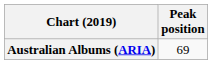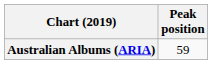 <table class="wikitable plainrowheaders" style="text-align:center">
 <tr>
 <th scope="col">Chart (2019)</th>
 <th scope="col">Peak<br>position</th>
 </tr>
 <tr>
 <th scope="row">Australian Albums (<a href='#'>ARIA</a>)</th>
-<td>69</td>
+<td>59</td>
 </tr>
 </table>
